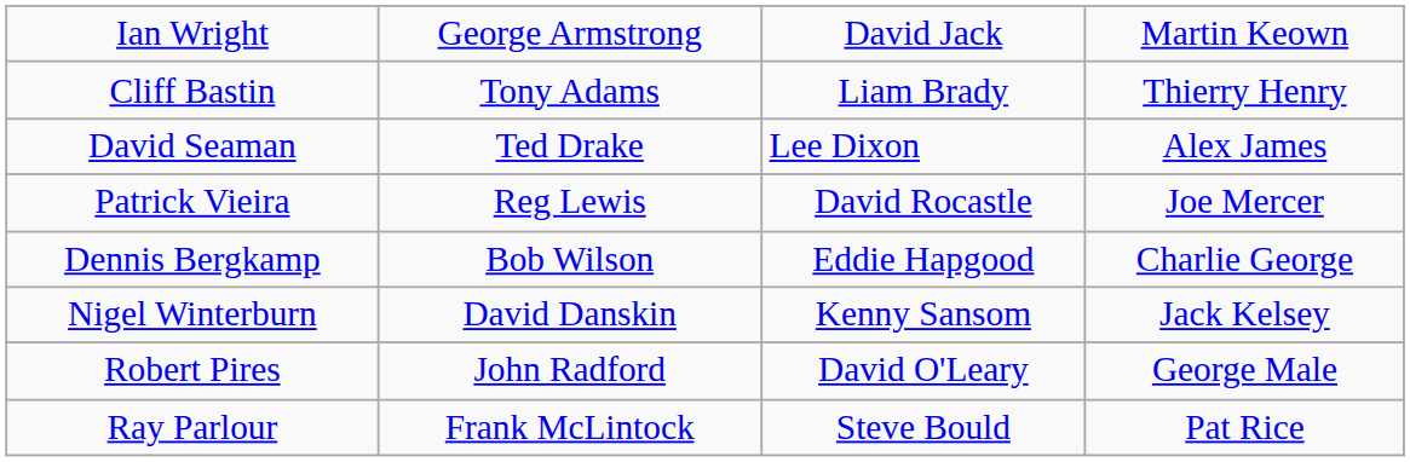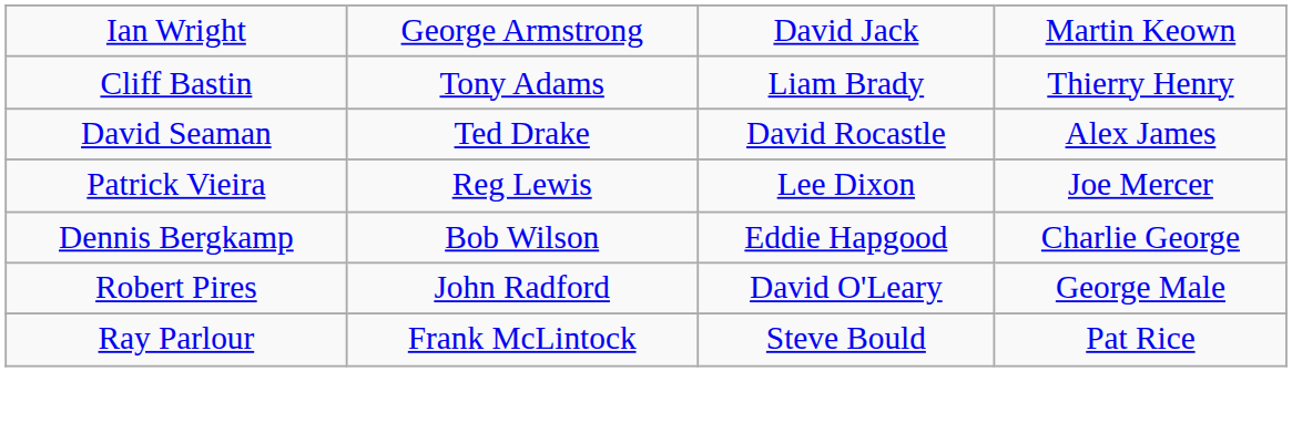 <table class="wikitable"  style="width:50%; margin:1em auto 1em auto;">
 <tr>
 <td style="text-align:center;"><a href='#'>Ian Wright</a></td>
 <td style="text-align:center;"><a href='#'>George Armstrong</a></td>
 <td style="text-align:center;"><a href='#'>David Jack</a></td>
 <td style="text-align:center;"><a href='#'>Martin Keown</a></td>
 </tr>
 <tr>
 <td style="text-align:center;"><a href='#'>Cliff Bastin</a></td>
 <td style="text-align:center;"><a href='#'>Tony Adams</a></td>
 <td style="text-align:center;"><a href='#'>Liam Brady</a></td>
 <td style="text-align:center;"><a href='#'>Thierry Henry</a></td>
 </tr>
 <tr>
 <td style="text-align:center;"><a href='#'>David Seaman</a></td>
 <td style="text-align:center;"><a href='#'>Ted Drake</a></td>
-<td><a href='#'>Lee Dixon</a></td>
+<td style="text-align:center;"><a href='#'>David Rocastle</a></td>
 <td style="text-align:center;"><a href='#'>Alex James</a></td>
 </tr>
 <tr style="text-align:center;">
 <td><a href='#'>Patrick Vieira</a></td>
 <td><a href='#'>Reg Lewis</a></td>
-<td style="text-align:center;"><a href='#'>David Rocastle</a></td>
+<td><a href='#'>Lee Dixon</a></td>
 <td><a href='#'>Joe Mercer</a></td>
 </tr>
 <tr>
 <td style="text-align:center;"><a href='#'>Dennis Bergkamp</a></td>
 <td style="text-align:center;"><a href='#'>Bob Wilson</a></td>
 <td style="text-align:center;"><a href='#'>Eddie Hapgood</a></td>
 <td style="text-align:center;"><a href='#'>Charlie George</a></td>
-</tr>
-<tr style="text-align:center;">
-<td><a href='#'>Nigel Winterburn</a></td>
-<td><a href='#'>David Danskin</a></td>
-<td><a href='#'>Kenny Sansom</a></td>
-<td><a href='#'>Jack Kelsey</a></td>
 </tr>
 <tr>
 <td style="text-align:center;"><a href='#'>Robert Pires</a></td>
 <td style="text-align:center;"><a href='#'>John Radford</a></td>
 <td style="text-align:center;"><a href='#'>David O'Leary</a></td>
 <td style="text-align:center;"><a href='#'>George Male</a></td>
 </tr>
 <tr style="text-align:center;">
 <td><a href='#'>Ray Parlour</a></td>
 <td><a href='#'>Frank McLintock</a></td>
 <td><a href='#'>Steve Bould</a></td>
 <td><a href='#'>Pat Rice</a></td>
 </tr>
 </table>
